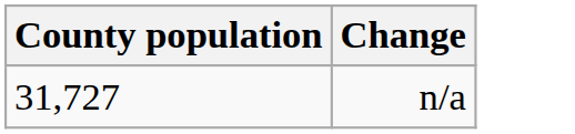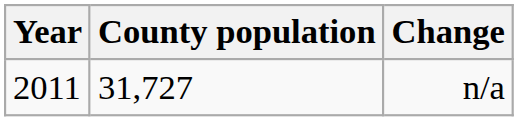 <table class="wikitable">
 <tr>
+<th>Year</th>
 <th>County population</th>
 <th>Change</th>
 </tr>
 <tr>
+<td>2011</td>
 <td>31,727</td>
 <td align="right">n/a</td>
 </tr>
 </table>
